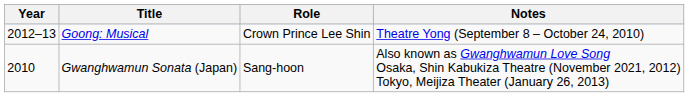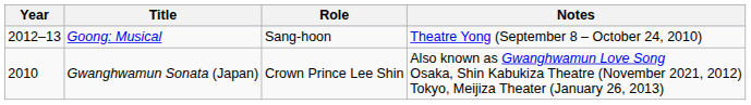 <table class="wikitable">
 <tr style="background:#b0c4de; text-align:center;">
 <th>Year</th>
 <th>Title</th>
 <th>Role</th>
 <th>Notes</th>
 </tr>
 <tr>
 <td>2012–13</td>
 <td><em><a href='#'>Goong: Musical</a></em></td>
-<td>Crown Prince Lee Shin</td>
+<td>Sang-hoon</td>
 <td><a href='#'>Theatre Yong</a> (September 8 – October 24, 2010)</td>
 </tr>
 <tr>
 <td>2010</td>
 <td><em>Gwanghwamun Sonata</em> (Japan)</td>
-<td>Sang-hoon</td>
+<td>Crown Prince Lee Shin</td>
 <td>Also known as <em><a href='#'>Gwanghwamun Love Song</a></em><br>Osaka, Shin Kabukiza Theatre (November 2021, 2012)<br>Tokyo, Meijiza Theater (January 26, 2013)</td>
 </tr>
 </table>
